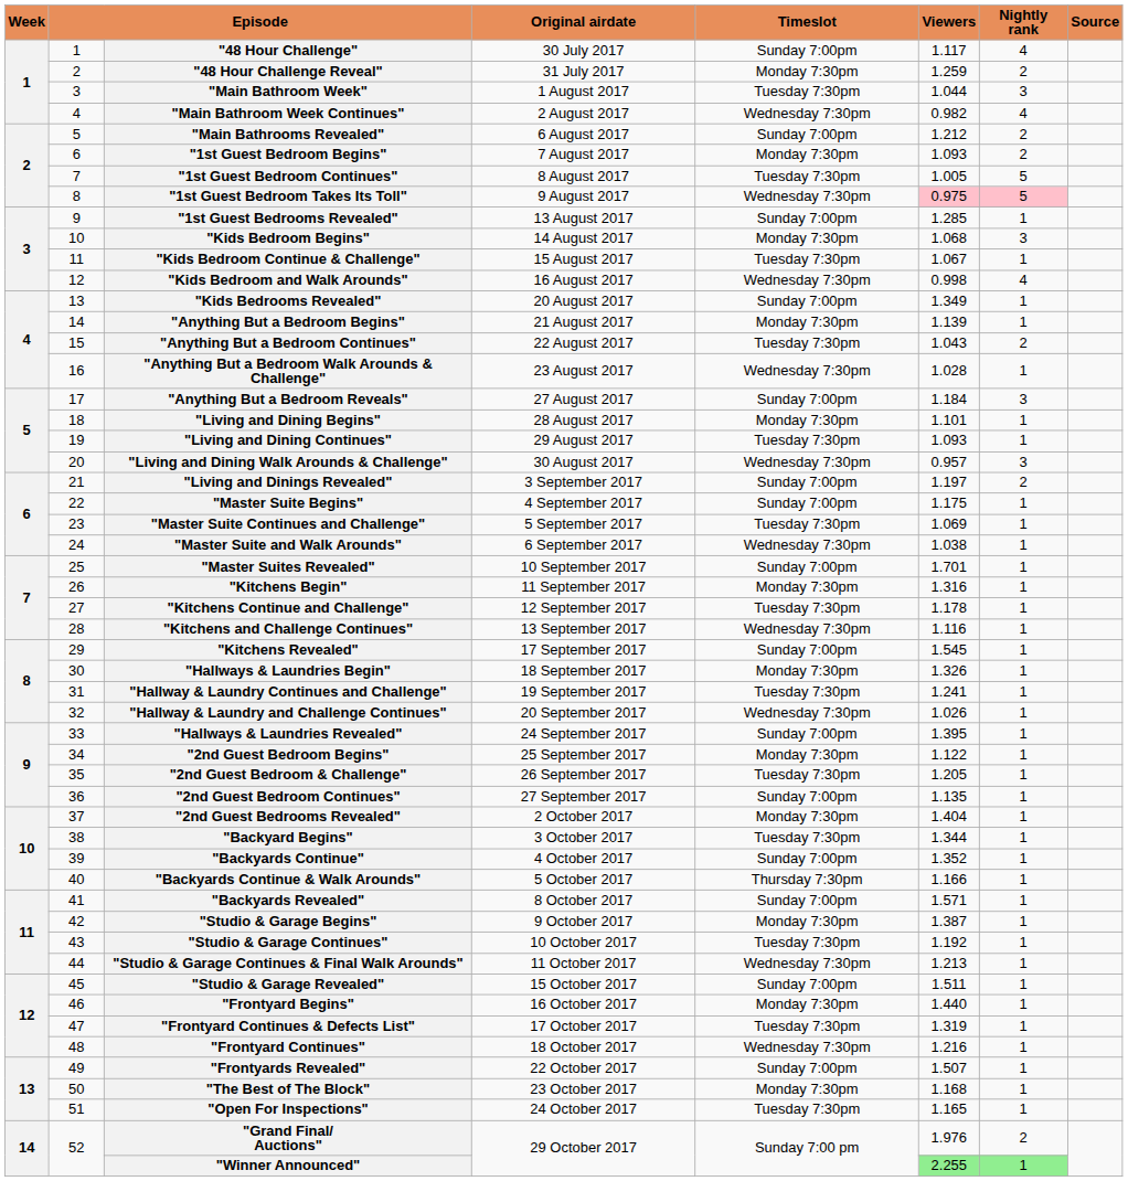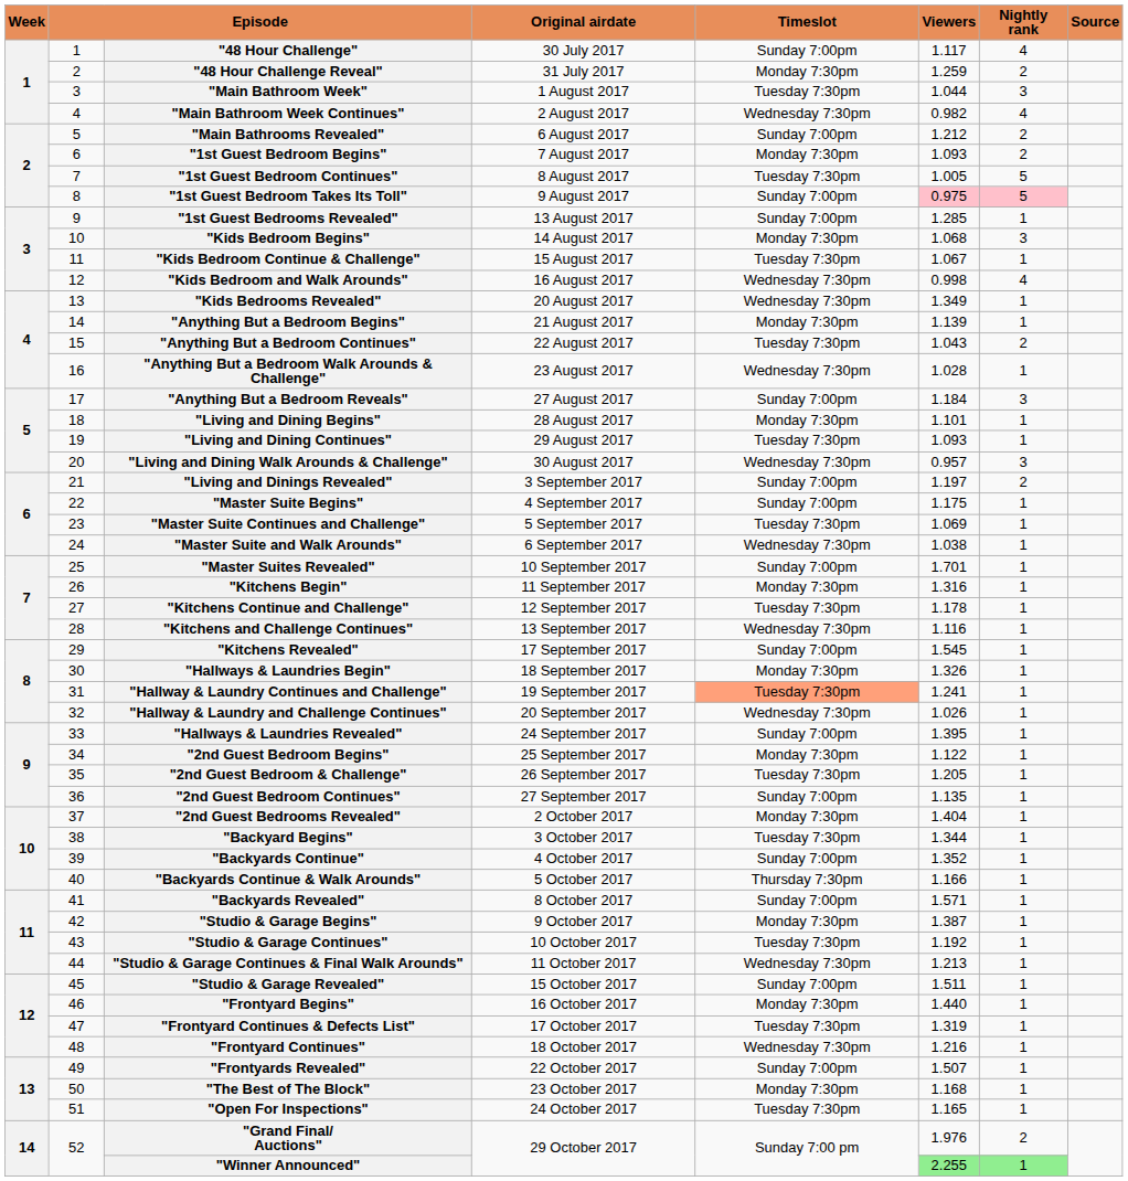 <table class="wikitable plainrowheaders" style="text-align:center; line-height:16px; width:99%;">
 <tr>
 <th scope="col" style="background:#E88E5A; color:black;">Week</th>
 <th scope="col" style="background:#E88E5A; color:black;" colspan="2">Episode</th>
 <th scope="col" style="background:#E88E5A; color:black; width:20%;">Original airdate</th>
 <th scope="col" style="background:#E88E5A; color:black; width:20%;">Timeslot</th>
 <th scope="col" style="background:#E88E5A; color:black;">Viewers<br><small></small></th>
 <th scope="col" style="background:#E88E5A; color:black;">Nightly rank</th>
 <th scope="col" style="background:#E88E5A; color:black;">Source</th>
 </tr>
 <tr>
 <th rowspan="4">1</th>
 <td>1</td>
 <th scope="row" style="text-align:center">"48 Hour Challenge"</th>
 <td>30 July 2017</td>
 <td>Sunday 7:00pm</td>
 <td>1.117</td>
 <td>4</td>
 <td></td>
 </tr>
 <tr>
 <td>2</td>
 <th scope="row" style="text-align:center">"48 Hour Challenge Reveal"</th>
 <td>31 July 2017</td>
 <td>Monday 7:30pm</td>
 <td>1.259</td>
 <td>2</td>
 <td></td>
 </tr>
 <tr>
 <td>3</td>
 <th scope="row" style="text-align:center">"Main Bathroom Week"</th>
 <td>1 August 2017</td>
 <td>Tuesday 7:30pm</td>
 <td>1.044</td>
 <td>3</td>
 <td></td>
 </tr>
 <tr>
 <td>4</td>
 <th scope="row" style="text-align:center">"Main Bathroom Week Continues"</th>
 <td>2 August 2017</td>
 <td>Wednesday 7:30pm</td>
 <td>0.982</td>
 <td>4</td>
 <td></td>
 </tr>
 <tr>
 <th rowspan="4">2</th>
 <td>5</td>
 <th scope="row" style="text-align:center">"Main Bathrooms Revealed"</th>
 <td>6 August 2017</td>
 <td>Sunday 7:00pm</td>
 <td>1.212</td>
 <td>2</td>
 <td></td>
 </tr>
 <tr>
 <td>6</td>
 <th scope="row" style="text-align:center">"1st Guest Bedroom Begins"</th>
 <td>7 August 2017</td>
 <td>Monday 7:30pm</td>
 <td>1.093</td>
 <td>2</td>
 <td></td>
 </tr>
 <tr>
 <td>7</td>
 <th scope="row" style="text-align:center">"1st Guest Bedroom Continues"</th>
 <td>8 August 2017</td>
 <td>Tuesday 7:30pm</td>
 <td>1.005</td>
 <td>5</td>
 <td></td>
 </tr>
 <tr>
 <td>8</td>
 <th scope="row" style="text-align:center">"1st Guest Bedroom Takes Its Toll"</th>
 <td>9 August 2017</td>
-<td>Wednesday 7:30pm</td>
+<td>Sunday 7:00pm</td>
 <td style="background:#FFC0CB">0.975</td>
 <td style="background:#FFC0CB">5</td>
 <td></td>
 </tr>
 <tr>
 <th rowspan="4">3</th>
 <td>9</td>
 <th scope="row" style="text-align:center">"1st Guest Bedrooms Revealed"</th>
 <td>13 August 2017</td>
 <td>Sunday 7:00pm</td>
 <td>1.285</td>
 <td>1</td>
 <td></td>
 </tr>
 <tr>
 <td>10</td>
 <th scope="row" style="text-align:center">"Kids Bedroom Begins"</th>
 <td>14 August 2017</td>
 <td>Monday 7:30pm</td>
 <td>1.068</td>
 <td>3</td>
 <td></td>
 </tr>
 <tr>
 <td>11</td>
 <th scope="row" style="text-align:center">"Kids Bedroom Continue & Challenge"</th>
 <td>15 August 2017</td>
 <td>Tuesday 7:30pm</td>
 <td>1.067</td>
 <td>1</td>
 <td></td>
 </tr>
 <tr>
 <td>12</td>
 <th scope="row" style="text-align:center">"Kids Bedroom and Walk Arounds"</th>
 <td>16 August 2017</td>
 <td>Wednesday 7:30pm</td>
 <td>0.998</td>
 <td>4</td>
 <td></td>
 </tr>
 <tr>
 <th rowspan="4">4</th>
 <td>13</td>
 <th scope="row" style="text-align:center">"Kids Bedrooms Revealed"</th>
 <td>20 August 2017</td>
-<td>Sunday 7:00pm</td>
+<td>Wednesday 7:30pm</td>
 <td>1.349</td>
 <td>1</td>
 <td></td>
 </tr>
 <tr>
 <td>14</td>
 <th scope="row" style="text-align:center">"Anything But a Bedroom Begins"</th>
 <td>21 August 2017</td>
 <td>Monday 7:30pm</td>
 <td>1.139</td>
 <td>1</td>
 <td></td>
 </tr>
 <tr>
 <td>15</td>
 <th scope="row" style="text-align:center">"Anything But a Bedroom Continues"</th>
 <td>22 August 2017</td>
 <td>Tuesday 7:30pm</td>
 <td>1.043</td>
 <td>2</td>
 <td></td>
 </tr>
 <tr>
 <td>16</td>
 <th scope="row" style="text-align:center">"Anything But a Bedroom Walk Arounds & Challenge"</th>
 <td>23 August 2017</td>
 <td>Wednesday 7:30pm</td>
 <td>1.028</td>
 <td>1</td>
 <td></td>
 </tr>
 <tr>
 <th rowspan="4">5</th>
 <td>17</td>
 <th scope="row" style="text-align:center">"Anything But a Bedroom Reveals"</th>
 <td>27 August 2017</td>
 <td>Sunday 7:00pm</td>
 <td>1.184</td>
 <td>3</td>
 <td></td>
 </tr>
 <tr>
 <td>18</td>
 <th scope="row" style="text-align:center">"Living and Dining Begins"</th>
 <td>28 August 2017</td>
 <td>Monday 7:30pm</td>
 <td>1.101</td>
 <td>1</td>
 <td></td>
 </tr>
 <tr>
 <td>19</td>
 <th scope="row" style="text-align:center">"Living and Dining Continues"</th>
 <td>29 August 2017</td>
 <td>Tuesday 7:30pm</td>
 <td>1.093</td>
 <td>1</td>
 <td></td>
 </tr>
 <tr>
 <td>20</td>
 <th scope="row" style="text-align:center">"Living and Dining Walk Arounds & Challenge"</th>
 <td>30 August 2017</td>
 <td>Wednesday 7:30pm</td>
 <td>0.957</td>
 <td>3</td>
 <td></td>
 </tr>
 <tr>
 <th rowspan="4">6</th>
 <td>21</td>
 <th scope="row" style="text-align:center">"Living and Dinings Revealed"</th>
 <td>3 September 2017</td>
 <td>Sunday 7:00pm</td>
 <td>1.197</td>
 <td>2</td>
 <td></td>
 </tr>
 <tr>
 <td>22</td>
 <th scope="row" style="text-align:center">"Master Suite Begins"</th>
 <td>4 September 2017</td>
 <td>Sunday 7:00pm</td>
 <td>1.175</td>
 <td>1</td>
 <td></td>
 </tr>
 <tr>
 <td>23</td>
 <th scope="row" style="text-align:center">"Master Suite Continues and Challenge"</th>
 <td>5 September 2017</td>
 <td>Tuesday 7:30pm</td>
 <td>1.069</td>
 <td>1</td>
 <td></td>
 </tr>
 <tr>
 <td>24</td>
 <th scope="row" style="text-align:center">"Master Suite and Walk Arounds"</th>
 <td>6 September 2017</td>
 <td>Wednesday 7:30pm</td>
 <td>1.038</td>
 <td>1</td>
 <td></td>
 </tr>
 <tr>
 <th rowspan="4">7</th>
 <td>25</td>
 <th scope="row" style="text-align:center">"Master Suites Revealed"</th>
 <td>10 September 2017</td>
 <td>Sunday 7:00pm</td>
 <td>1.701</td>
 <td>1</td>
 <td></td>
 </tr>
 <tr>
 <td>26</td>
 <th scope="row" style="text-align:center">"Kitchens Begin"</th>
 <td>11 September 2017</td>
 <td>Monday 7:30pm</td>
 <td>1.316</td>
 <td>1</td>
 <td></td>
 </tr>
 <tr>
 <td>27</td>
 <th scope="row" style="text-align:center">"Kitchens Continue and Challenge"</th>
 <td>12 September 2017</td>
 <td>Tuesday 7:30pm</td>
 <td>1.178</td>
 <td>1</td>
 <td></td>
 </tr>
 <tr>
 <td>28</td>
 <th scope="row" style="text-align:center">"Kitchens and Challenge Continues"</th>
 <td>13 September 2017</td>
 <td>Wednesday 7:30pm</td>
 <td>1.116</td>
 <td>1</td>
 <td></td>
 </tr>
 <tr>
 <th rowspan="4">8</th>
 <td>29</td>
 <th scope="row" style="text-align:center">"Kitchens Revealed"</th>
 <td>17 September 2017</td>
 <td>Sunday 7:00pm</td>
 <td>1.545</td>
 <td>1</td>
 <td></td>
 </tr>
 <tr>
 <td>30</td>
 <th scope="row" style="text-align:center">"Hallways & Laundries Begin"</th>
 <td>18 September 2017</td>
 <td>Monday 7:30pm</td>
 <td>1.326</td>
 <td>1</td>
 <td></td>
 </tr>
 <tr>
 <td>31</td>
 <th scope="row" style="text-align:center">"Hallway & Laundry Continues and Challenge"</th>
 <td>19 September 2017</td>
-<td>Tuesday 7:30pm</td>
+<td style="background: lightsalmon;">Tuesday 7:30pm</td>
 <td>1.241</td>
 <td>1</td>
 <td></td>
 </tr>
 <tr>
 <td>32</td>
 <th scope="row" style="text-align:center">"Hallway & Laundry and Challenge Continues"</th>
 <td>20 September 2017</td>
 <td>Wednesday 7:30pm</td>
 <td>1.026</td>
 <td>1</td>
 <td></td>
 </tr>
 <tr>
 <th rowspan="4">9</th>
 <td>33</td>
 <th scope="row" style="text-align:center">"Hallways & Laundries Revealed"</th>
 <td>24 September 2017</td>
 <td>Sunday 7:00pm</td>
 <td>1.395</td>
 <td>1</td>
 <td></td>
 </tr>
 <tr>
 <td>34</td>
 <th scope="row" style="text-align:center">"2nd Guest Bedroom Begins"</th>
 <td>25 September 2017</td>
 <td>Monday 7:30pm</td>
 <td>1.122</td>
 <td>1</td>
 <td></td>
 </tr>
 <tr>
 <td>35</td>
 <th scope="row" style="text-align:center">"2nd Guest Bedroom & Challenge"</th>
 <td>26 September 2017</td>
 <td>Tuesday 7:30pm</td>
 <td>1.205</td>
 <td>1</td>
 <td></td>
 </tr>
 <tr>
 <td>36</td>
 <th scope="row" style="text-align:center">"2nd Guest Bedroom Continues"</th>
 <td>27 September 2017</td>
 <td>Sunday 7:00pm</td>
 <td>1.135</td>
 <td>1</td>
 <td></td>
 </tr>
 <tr>
 <th rowspan="4">10</th>
 <td>37</td>
 <th scope="row" style="text-align:center">"2nd Guest Bedrooms Revealed"</th>
 <td>2 October 2017</td>
 <td>Monday 7:30pm</td>
 <td>1.404</td>
 <td>1</td>
 <td></td>
 </tr>
 <tr>
 <td>38</td>
 <th scope="row" style="text-align:center">"Backyard Begins"</th>
 <td>3 October 2017</td>
 <td>Tuesday 7:30pm</td>
 <td>1.344</td>
 <td>1</td>
 <td></td>
 </tr>
 <tr>
 <td>39</td>
 <th scope="row" style="text-align:center">"Backyards Continue"</th>
 <td>4 October 2017</td>
 <td>Sunday 7:00pm</td>
 <td>1.352</td>
 <td>1</td>
 <td></td>
 </tr>
 <tr>
 <td>40</td>
 <th scope="row" style="text-align:center">"Backyards Continue & Walk Arounds"</th>
 <td>5 October 2017</td>
 <td>Thursday 7:30pm</td>
 <td>1.166</td>
 <td>1</td>
 <td></td>
 </tr>
 <tr>
 <th rowspan="4">11</th>
 <td>41</td>
 <th scope="row" style="text-align:center">"Backyards Revealed"</th>
 <td>8 October 2017</td>
 <td>Sunday 7:00pm</td>
 <td>1.571</td>
 <td>1</td>
 <td></td>
 </tr>
 <tr>
 <td>42</td>
 <th scope="row" style="text-align:center">"Studio & Garage Begins"</th>
 <td>9 October 2017</td>
 <td>Monday 7:30pm</td>
 <td>1.387</td>
 <td>1</td>
 <td></td>
 </tr>
 <tr>
 <td>43</td>
 <th scope="row" style="text-align:center">"Studio & Garage Continues"</th>
 <td>10 October 2017</td>
 <td>Tuesday 7:30pm</td>
 <td>1.192</td>
 <td>1</td>
 <td></td>
 </tr>
 <tr>
 <td>44</td>
 <th scope="row" style="text-align:center">"Studio & Garage Continues & Final Walk Arounds"</th>
 <td>11 October 2017</td>
 <td>Wednesday 7:30pm</td>
 <td>1.213</td>
 <td>1</td>
 <td></td>
 </tr>
 <tr>
 <th rowspan="4">12</th>
 <td>45</td>
 <th scope="row" style="text-align:center">"Studio & Garage Revealed"</th>
 <td>15 October 2017</td>
 <td>Sunday 7:00pm</td>
 <td>1.511</td>
 <td>1</td>
 <td></td>
 </tr>
 <tr>
 <td>46</td>
 <th scope="row" style="text-align:center">"Frontyard Begins"</th>
 <td>16 October 2017</td>
 <td>Monday 7:30pm</td>
 <td>1.440</td>
 <td>1</td>
 <td></td>
 </tr>
 <tr>
 <td>47</td>
 <th scope="row" style="text-align:center">"Frontyard Continues & Defects List"</th>
 <td>17 October 2017</td>
 <td>Tuesday 7:30pm</td>
 <td>1.319</td>
 <td>1</td>
 <td></td>
 </tr>
 <tr>
 <td>48</td>
 <th scope="row" style="text-align:center">"Frontyard Continues"</th>
 <td>18 October 2017</td>
 <td>Wednesday 7:30pm</td>
 <td>1.216</td>
 <td>1</td>
 <td></td>
 </tr>
 <tr>
 <th rowspan="3">13</th>
 <td>49</td>
 <th scope="row" style="text-align:center">"Frontyards Revealed"</th>
 <td>22 October 2017</td>
 <td>Sunday 7:00pm</td>
 <td>1.507</td>
 <td>1</td>
 <td></td>
 </tr>
 <tr>
 <td>50</td>
 <th scope="row" style="text-align:center">"The Best of The Block"</th>
 <td>23 October 2017</td>
 <td>Monday 7:30pm</td>
 <td>1.168</td>
 <td>1</td>
 <td></td>
 </tr>
 <tr>
 <td>51</td>
 <th scope="row" style="text-align:center">"Open  For Inspections"</th>
 <td>24 October 2017</td>
 <td>Tuesday 7:30pm</td>
 <td>1.165</td>
 <td>1</td>
 <td></td>
 </tr>
 <tr>
 <th rowspan="2">14</th>
 <td style="width:05%;" rowspan="2">52</td>
 <th scope="row" style="text-align:center"><strong>"Grand Final/<br>Auctions"</strong></th>
 <td rowspan="2">29 October 2017</td>
 <td rowspan="2">Sunday 7:00 pm</td>
 <td>1.976</td>
 <td>2</td>
 <td rowspan=2></td>
 </tr>
 <tr>
 <th scope="row" style="text-align:center"><strong>"Winner Announced"</strong></th>
 <td style="background:#90EE90">2.255</td>
 <td style="background:#90EE90">1</td>
 </tr>
 </table>
